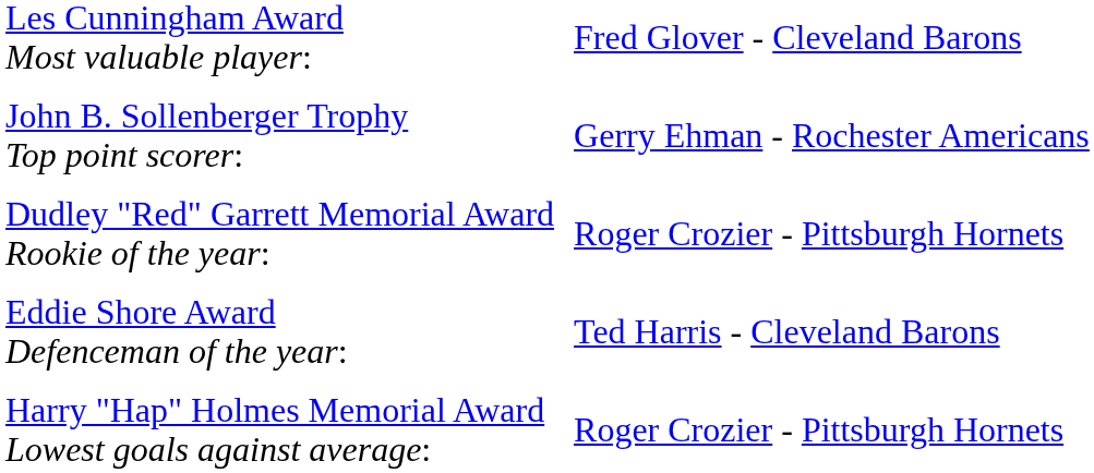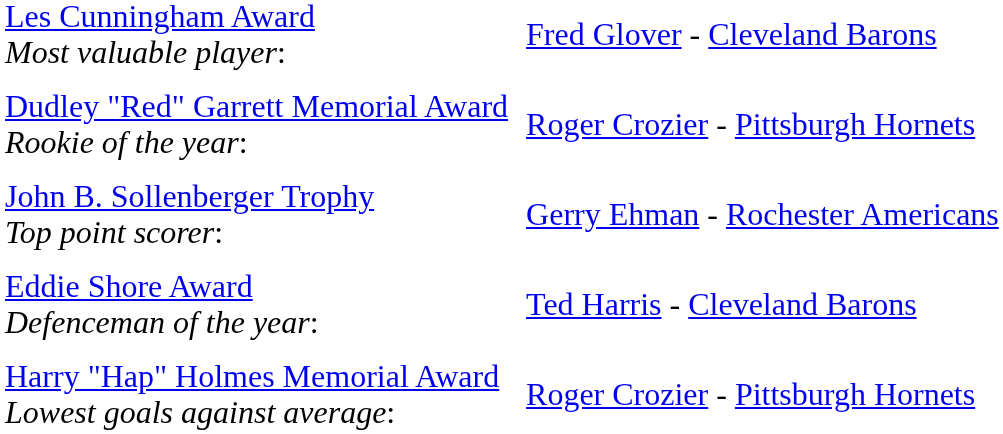 <table cellpadding="3" cellspacing="3">
 <tr>
 <td><a href='#'>Les Cunningham Award</a><br><em>Most valuable player</em>:</td>
 <td><a href='#'>Fred Glover</a> - <a href='#'>Cleveland Barons</a></td>
 </tr>
 <tr>
+<td><a href='#'>Dudley "Red" Garrett Memorial Award</a><br><em>Rookie of the year</em>:</td>
+<td><a href='#'>Roger Crozier</a> - <a href='#'>Pittsburgh Hornets</a></td>
+</tr>
+<tr>
 <td><a href='#'>John B. Sollenberger Trophy</a><br><em>Top point scorer</em>:</td>
 <td><a href='#'>Gerry Ehman</a> - <a href='#'>Rochester Americans</a></td>
-</tr>
-<tr>
-<td><a href='#'>Dudley "Red" Garrett Memorial Award</a><br><em>Rookie of the year</em>:</td>
-<td><a href='#'>Roger Crozier</a> - <a href='#'>Pittsburgh Hornets</a></td>
 </tr>
 <tr>
 <td><a href='#'>Eddie Shore Award</a><br><em>Defenceman of the year</em>:</td>
 <td><a href='#'>Ted Harris</a> - <a href='#'>Cleveland Barons</a></td>
 </tr>
 <tr>
 <td><a href='#'>Harry "Hap" Holmes Memorial Award</a><br><em>Lowest goals against average</em>:</td>
 <td><a href='#'>Roger Crozier</a> - <a href='#'>Pittsburgh Hornets</a></td>
 </tr>
 </table>
